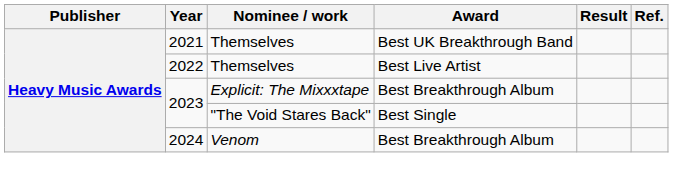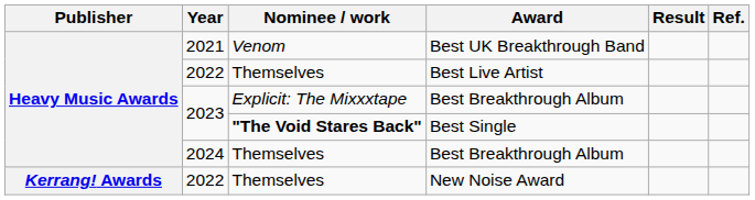 <table class="wikitable">
 <tr>
 <th>Publisher</th>
 <th>Year</th>
 <th>Nominee / work</th>
 <th>Award</th>
 <th>Result</th>
 <th>Ref.</th>
 </tr>
 <tr>
 <th rowspan="5"><a href='#'>Heavy Music Awards</a></th>
 <td>2021</td>
-<td>Themselves</td>
+<td><em>Venom</em></td>
 <td>Best UK Breakthrough Band</td>
 <td></td>
 <td></td>
 </tr>
 <tr>
 <td>2022</td>
 <td>Themselves</td>
 <td>Best Live Artist</td>
 <td></td>
 <td></td>
 </tr>
 <tr>
 <td rowspan="2">2023</td>
 <td><em>Explicit: The Mixxxtape</em></td>
 <td>Best Breakthrough Album</td>
 <td></td>
 <td></td>
 </tr>
 <tr>
-<td>"The Void Stares Back"<br></td>
+<td><strong>"The Void Stares Back"<br></strong></td>
 <td>Best Single</td>
 <td></td>
 <td></td>
 </tr>
 <tr>
 <td>2024</td>
-<td><em>Venom</em></td>
+<td>Themselves</td>
 <td>Best Breakthrough Album</td>
 <td></td>
 <td></td>
 </tr>
+<tr>
+<th><a href='#'><em>Kerrang!</em> Awards</a></th>
+<td>2022</td>
+<td>Themselves</td>
+<td>New Noise Award</td>
+<td></td>
+<td></td>
+</tr>
 </table>
